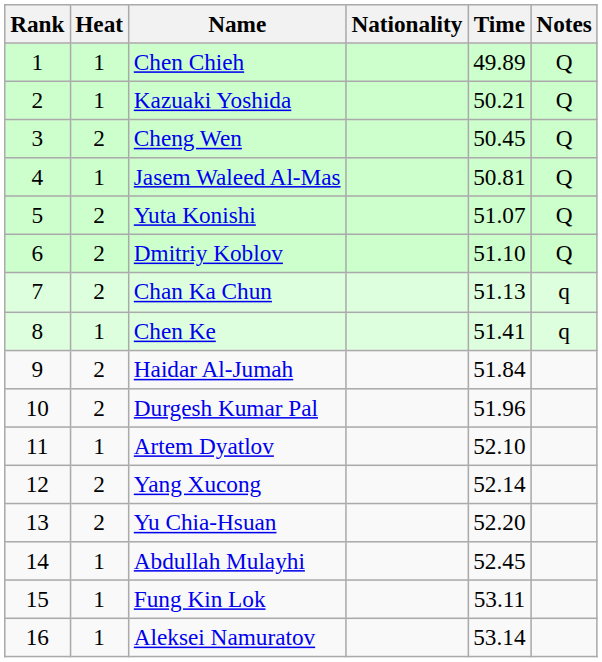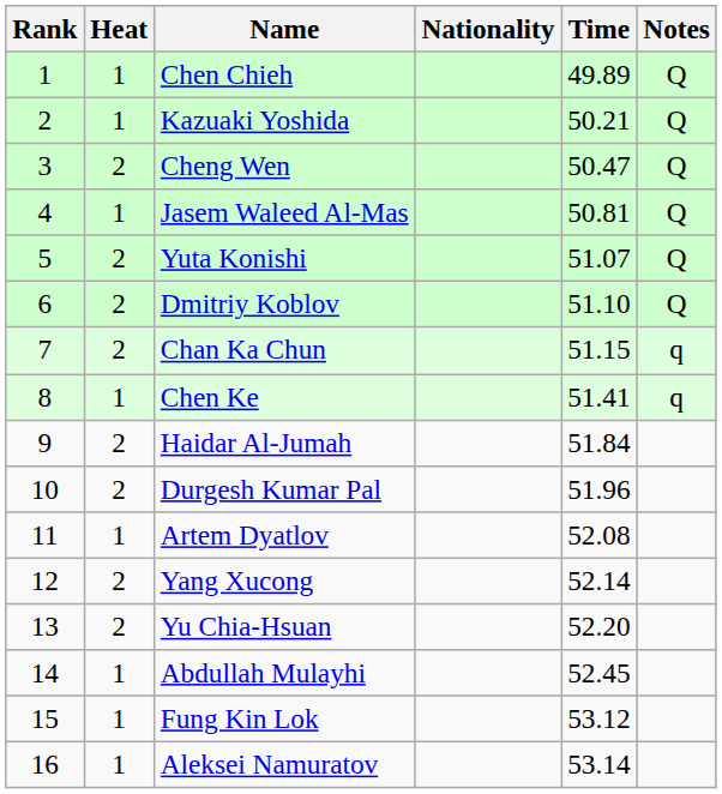 <table class="wikitable sortable" style="text-align:center; font-size:95%">
 <tr>
 <th>Rank</th>
 <th>Heat</th>
 <th>Name</th>
 <th>Nationality</th>
 <th>Time</th>
 <th>Notes</th>
 </tr>
 <tr bgcolor=ccffcc>
 <td>1</td>
 <td>1</td>
 <td align=left><a href='#'>Chen Chieh</a></td>
 <td align=left></td>
 <td>49.89</td>
 <td>Q</td>
 </tr>
 <tr bgcolor=ccffcc>
 <td>2</td>
 <td>1</td>
 <td align=left><a href='#'>Kazuaki Yoshida</a></td>
 <td align=left></td>
 <td>50.21</td>
 <td>Q</td>
 </tr>
 <tr bgcolor=ccffcc>
 <td>3</td>
 <td>2</td>
 <td align=left><a href='#'>Cheng Wen</a></td>
 <td align=left></td>
-<td>50.45</td>
+<td>50.47</td>
 <td>Q</td>
 </tr>
 <tr bgcolor=ccffcc>
 <td>4</td>
 <td>1</td>
 <td align=left><a href='#'>Jasem Waleed Al-Mas</a></td>
 <td align=left></td>
 <td>50.81</td>
 <td>Q</td>
 </tr>
 <tr bgcolor=ccffcc>
 <td>5</td>
 <td>2</td>
 <td align=left><a href='#'>Yuta Konishi</a></td>
 <td align=left></td>
 <td>51.07</td>
 <td>Q</td>
 </tr>
 <tr bgcolor=ccffcc>
 <td>6</td>
 <td>2</td>
 <td align=left><a href='#'>Dmitriy Koblov</a></td>
 <td align=left></td>
 <td>51.10</td>
 <td>Q</td>
 </tr>
 <tr bgcolor=ddffdd>
 <td>7</td>
 <td>2</td>
 <td align=left><a href='#'>Chan Ka Chun</a></td>
 <td align=left></td>
-<td>51.13</td>
+<td>51.15</td>
 <td>q</td>
 </tr>
 <tr bgcolor=ddffdd>
 <td>8</td>
 <td>1</td>
 <td align=left><a href='#'>Chen Ke</a></td>
 <td align=left></td>
 <td>51.41</td>
 <td>q</td>
 </tr>
 <tr>
 <td>9</td>
 <td>2</td>
 <td align=left><a href='#'>Haidar Al-Jumah</a></td>
 <td align=left></td>
 <td>51.84</td>
 <td></td>
 </tr>
 <tr>
 <td>10</td>
 <td>2</td>
 <td align=left><a href='#'>Durgesh Kumar Pal</a></td>
 <td align=left></td>
 <td>51.96</td>
 <td></td>
 </tr>
 <tr>
 <td>11</td>
 <td>1</td>
 <td align=left><a href='#'>Artem Dyatlov</a></td>
 <td align=left></td>
-<td>52.10</td>
+<td>52.08</td>
 <td></td>
 </tr>
 <tr>
 <td>12</td>
 <td>2</td>
 <td align=left><a href='#'>Yang Xucong</a></td>
 <td align=left></td>
 <td>52.14</td>
 <td></td>
 </tr>
 <tr>
 <td>13</td>
 <td>2</td>
 <td align=left><a href='#'>Yu Chia-Hsuan</a></td>
 <td align=left></td>
 <td>52.20</td>
 <td></td>
 </tr>
 <tr>
 <td>14</td>
 <td>1</td>
 <td align=left><a href='#'>Abdullah Mulayhi</a></td>
 <td align=left></td>
 <td>52.45</td>
 <td></td>
 </tr>
 <tr>
 <td>15</td>
 <td>1</td>
 <td align=left><a href='#'>Fung Kin Lok</a></td>
 <td align=left></td>
-<td>53.11</td>
+<td>53.12</td>
 <td></td>
 </tr>
 <tr>
 <td>16</td>
 <td>1</td>
 <td align=left><a href='#'>Aleksei Namuratov</a></td>
 <td align=left></td>
 <td>53.14</td>
 <td></td>
 </tr>
 </table>
